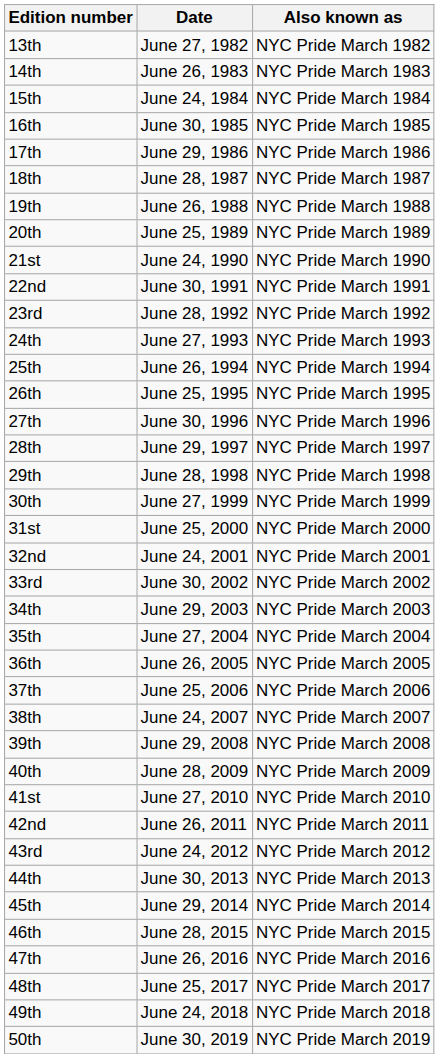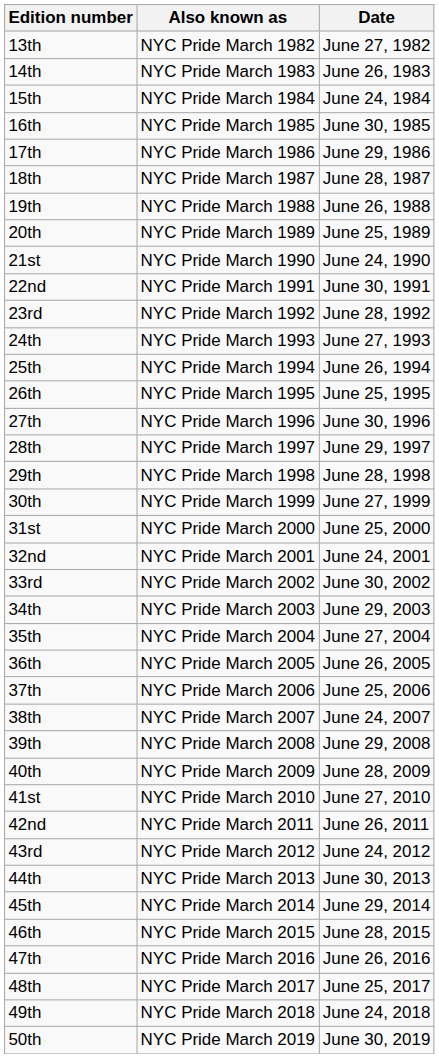 <table class="wikitable sortable">
 <tr>
 <th>Edition number</th>
+<th>Also known as</th>
 <th>Date</th>
-<th>Also known as</th>
 </tr>
 <tr>
 <td>13th</td>
+<td>NYC Pride March 1982</td>
 <td>June 27, 1982</td>
-<td>NYC Pride March 1982</td>
 </tr>
 <tr>
 <td>14th</td>
+<td>NYC Pride March 1983</td>
 <td>June 26, 1983</td>
-<td>NYC Pride March 1983</td>
 </tr>
 <tr>
 <td>15th</td>
+<td>NYC Pride March 1984</td>
 <td>June 24, 1984</td>
-<td>NYC Pride March 1984</td>
 </tr>
 <tr>
 <td>16th</td>
+<td>NYC Pride March 1985</td>
 <td>June 30, 1985</td>
-<td>NYC Pride March 1985</td>
 </tr>
 <tr>
 <td>17th</td>
+<td>NYC Pride March 1986</td>
 <td>June 29, 1986</td>
-<td>NYC Pride March 1986</td>
 </tr>
 <tr>
 <td>18th</td>
+<td>NYC Pride March 1987</td>
 <td>June 28, 1987</td>
-<td>NYC Pride March 1987</td>
 </tr>
 <tr>
 <td>19th</td>
+<td>NYC Pride March 1988</td>
 <td>June 26, 1988</td>
-<td>NYC Pride March 1988</td>
 </tr>
 <tr>
 <td>20th</td>
+<td>NYC Pride March 1989</td>
 <td>June 25, 1989</td>
-<td>NYC Pride March 1989</td>
 </tr>
 <tr>
 <td>21st</td>
+<td>NYC Pride March 1990</td>
 <td>June 24, 1990</td>
-<td>NYC Pride March 1990</td>
 </tr>
 <tr>
 <td>22nd</td>
+<td>NYC Pride March 1991</td>
 <td>June 30, 1991</td>
-<td>NYC Pride March 1991</td>
 </tr>
 <tr>
 <td>23rd</td>
+<td>NYC Pride March 1992</td>
 <td>June 28, 1992</td>
-<td>NYC Pride March 1992</td>
 </tr>
 <tr>
 <td>24th</td>
+<td>NYC Pride March 1993</td>
 <td>June 27, 1993</td>
-<td>NYC Pride March 1993</td>
 </tr>
 <tr>
 <td>25th</td>
+<td>NYC Pride March 1994</td>
 <td>June 26, 1994</td>
-<td>NYC Pride March 1994</td>
 </tr>
 <tr>
 <td>26th</td>
+<td>NYC Pride March 1995</td>
 <td>June 25, 1995</td>
-<td>NYC Pride March 1995</td>
 </tr>
 <tr>
 <td>27th</td>
+<td>NYC Pride March 1996</td>
 <td>June 30, 1996</td>
-<td>NYC Pride March 1996</td>
 </tr>
 <tr>
 <td>28th</td>
+<td>NYC Pride March 1997</td>
 <td>June 29, 1997</td>
-<td>NYC Pride March 1997</td>
 </tr>
 <tr>
 <td>29th</td>
+<td>NYC Pride March 1998</td>
 <td>June 28, 1998</td>
-<td>NYC Pride March 1998</td>
 </tr>
 <tr>
 <td>30th</td>
+<td>NYC Pride March 1999</td>
 <td>June 27, 1999</td>
-<td>NYC Pride March 1999</td>
 </tr>
 <tr>
 <td>31st</td>
+<td>NYC Pride March 2000</td>
 <td>June 25, 2000</td>
-<td>NYC Pride March 2000</td>
 </tr>
 <tr>
 <td>32nd</td>
+<td>NYC Pride March 2001</td>
 <td>June 24, 2001</td>
-<td>NYC Pride March 2001</td>
 </tr>
 <tr>
 <td>33rd</td>
+<td>NYC Pride March 2002</td>
 <td>June 30, 2002</td>
-<td>NYC Pride March 2002</td>
 </tr>
 <tr>
 <td>34th</td>
+<td>NYC Pride March 2003</td>
 <td>June 29, 2003</td>
-<td>NYC Pride March 2003</td>
 </tr>
 <tr>
 <td>35th</td>
+<td>NYC Pride March 2004</td>
 <td>June 27, 2004</td>
-<td>NYC Pride March 2004</td>
 </tr>
 <tr>
 <td>36th</td>
+<td>NYC Pride March 2005</td>
 <td>June 26, 2005</td>
-<td>NYC Pride March 2005</td>
 </tr>
 <tr>
 <td>37th</td>
+<td>NYC Pride March 2006</td>
 <td>June 25, 2006</td>
-<td>NYC Pride March 2006</td>
 </tr>
 <tr>
 <td>38th</td>
+<td>NYC Pride March 2007</td>
 <td>June 24, 2007</td>
-<td>NYC Pride March 2007</td>
 </tr>
 <tr>
 <td>39th</td>
+<td>NYC Pride March 2008</td>
 <td>June 29, 2008</td>
-<td>NYC Pride March 2008</td>
 </tr>
 <tr>
 <td>40th</td>
+<td>NYC Pride March 2009</td>
 <td>June 28, 2009</td>
-<td>NYC Pride March 2009</td>
 </tr>
 <tr>
 <td>41st</td>
+<td>NYC Pride March 2010</td>
 <td>June 27, 2010</td>
-<td>NYC Pride March 2010</td>
 </tr>
 <tr>
 <td>42nd</td>
+<td>NYC Pride March 2011</td>
 <td>June 26, 2011</td>
-<td>NYC Pride March 2011</td>
 </tr>
 <tr>
 <td>43rd</td>
+<td>NYC Pride March 2012</td>
 <td>June 24, 2012</td>
-<td>NYC Pride March 2012</td>
 </tr>
 <tr>
 <td>44th</td>
+<td>NYC Pride March 2013</td>
 <td>June 30, 2013</td>
-<td>NYC Pride March 2013</td>
 </tr>
 <tr>
 <td>45th</td>
+<td>NYC Pride March 2014</td>
 <td>June 29, 2014</td>
-<td>NYC Pride March 2014</td>
 </tr>
 <tr>
 <td>46th</td>
+<td>NYC Pride March 2015</td>
 <td>June 28, 2015</td>
-<td>NYC Pride March 2015</td>
 </tr>
 <tr>
 <td>47th</td>
+<td>NYC Pride March 2016</td>
 <td>June 26, 2016</td>
-<td>NYC Pride March 2016</td>
 </tr>
 <tr>
 <td>48th</td>
+<td>NYC Pride March 2017</td>
 <td>June 25, 2017</td>
-<td>NYC Pride March 2017</td>
 </tr>
 <tr>
 <td>49th</td>
+<td>NYC Pride March 2018</td>
 <td>June 24, 2018</td>
-<td>NYC Pride March 2018</td>
 </tr>
 <tr>
 <td>50th</td>
+<td>NYC Pride March 2019</td>
 <td>June 30, 2019</td>
-<td>NYC Pride March 2019</td>
 </tr>
 </table>
